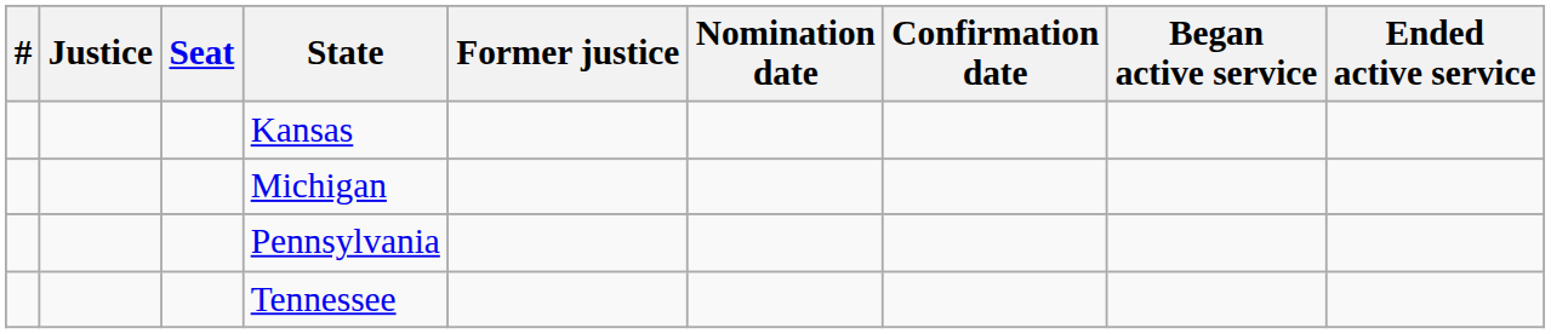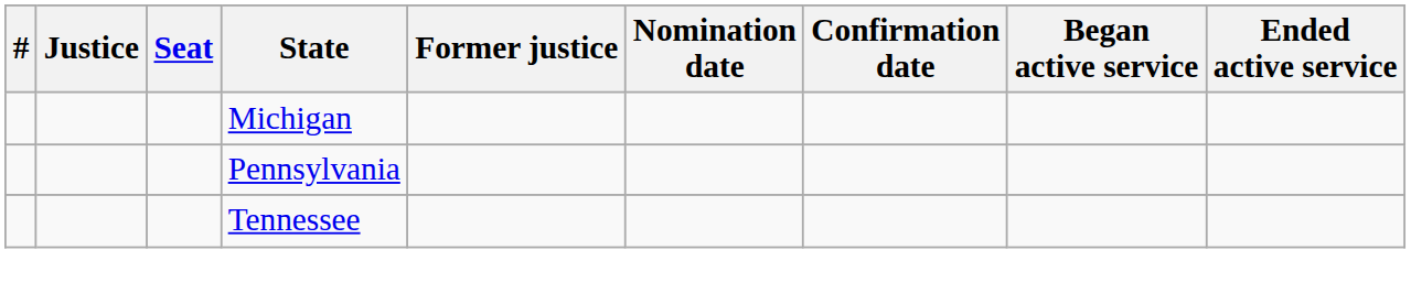 <table class="sortable wikitable">
 <tr bgcolor="#ececec">
 <th>#</th>
 <th>Justice</th>
 <th><a href='#'>Seat</a></th>
 <th>State</th>
 <th>Former justice</th>
 <th>Nomination<br>date</th>
 <th>Confirmation<br>date</th>
 <th>Began<br>active service</th>
 <th>Ended<br>active service</th>
-</tr>
-<tr>
-<td></td>
-<td></td>
-<td align="center"></td>
-<td><a href='#'>Kansas</a></td>
-<td></td>
-<td></td>
-<td></td>
-<td></td>
-<td></td>
 </tr>
 <tr>
 <td></td>
 <td></td>
 <td align="center"></td>
 <td><a href='#'>Michigan</a></td>
 <td></td>
 <td></td>
 <td></td>
 <td></td>
 <td></td>
 </tr>
 <tr>
 <td></td>
 <td></td>
 <td align="center"></td>
 <td><a href='#'>Pennsylvania</a></td>
 <td></td>
 <td></td>
 <td></td>
 <td></td>
 <td></td>
 </tr>
 <tr>
 <td></td>
 <td></td>
 <td align="center"></td>
 <td><a href='#'>Tennessee</a></td>
 <td></td>
 <td></td>
 <td></td>
 <td></td>
 <td></td>
 </tr>
 </table>
